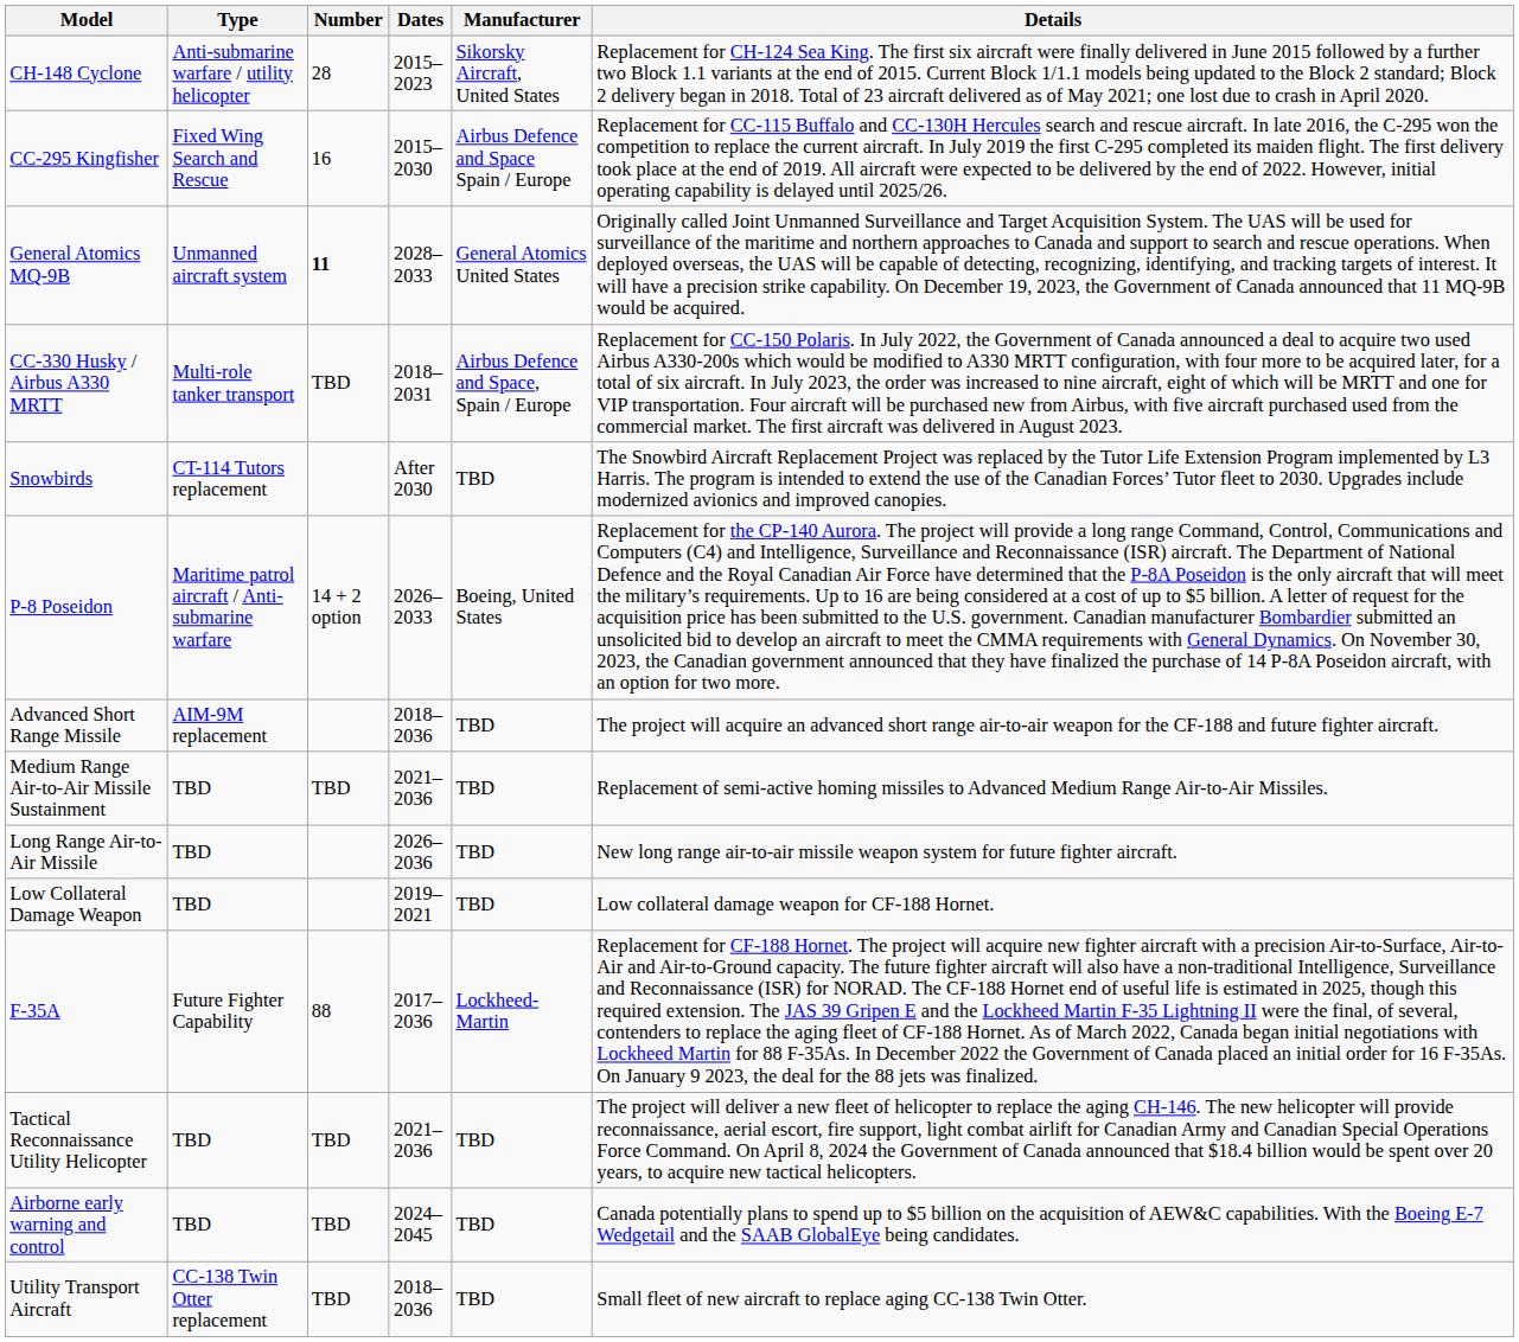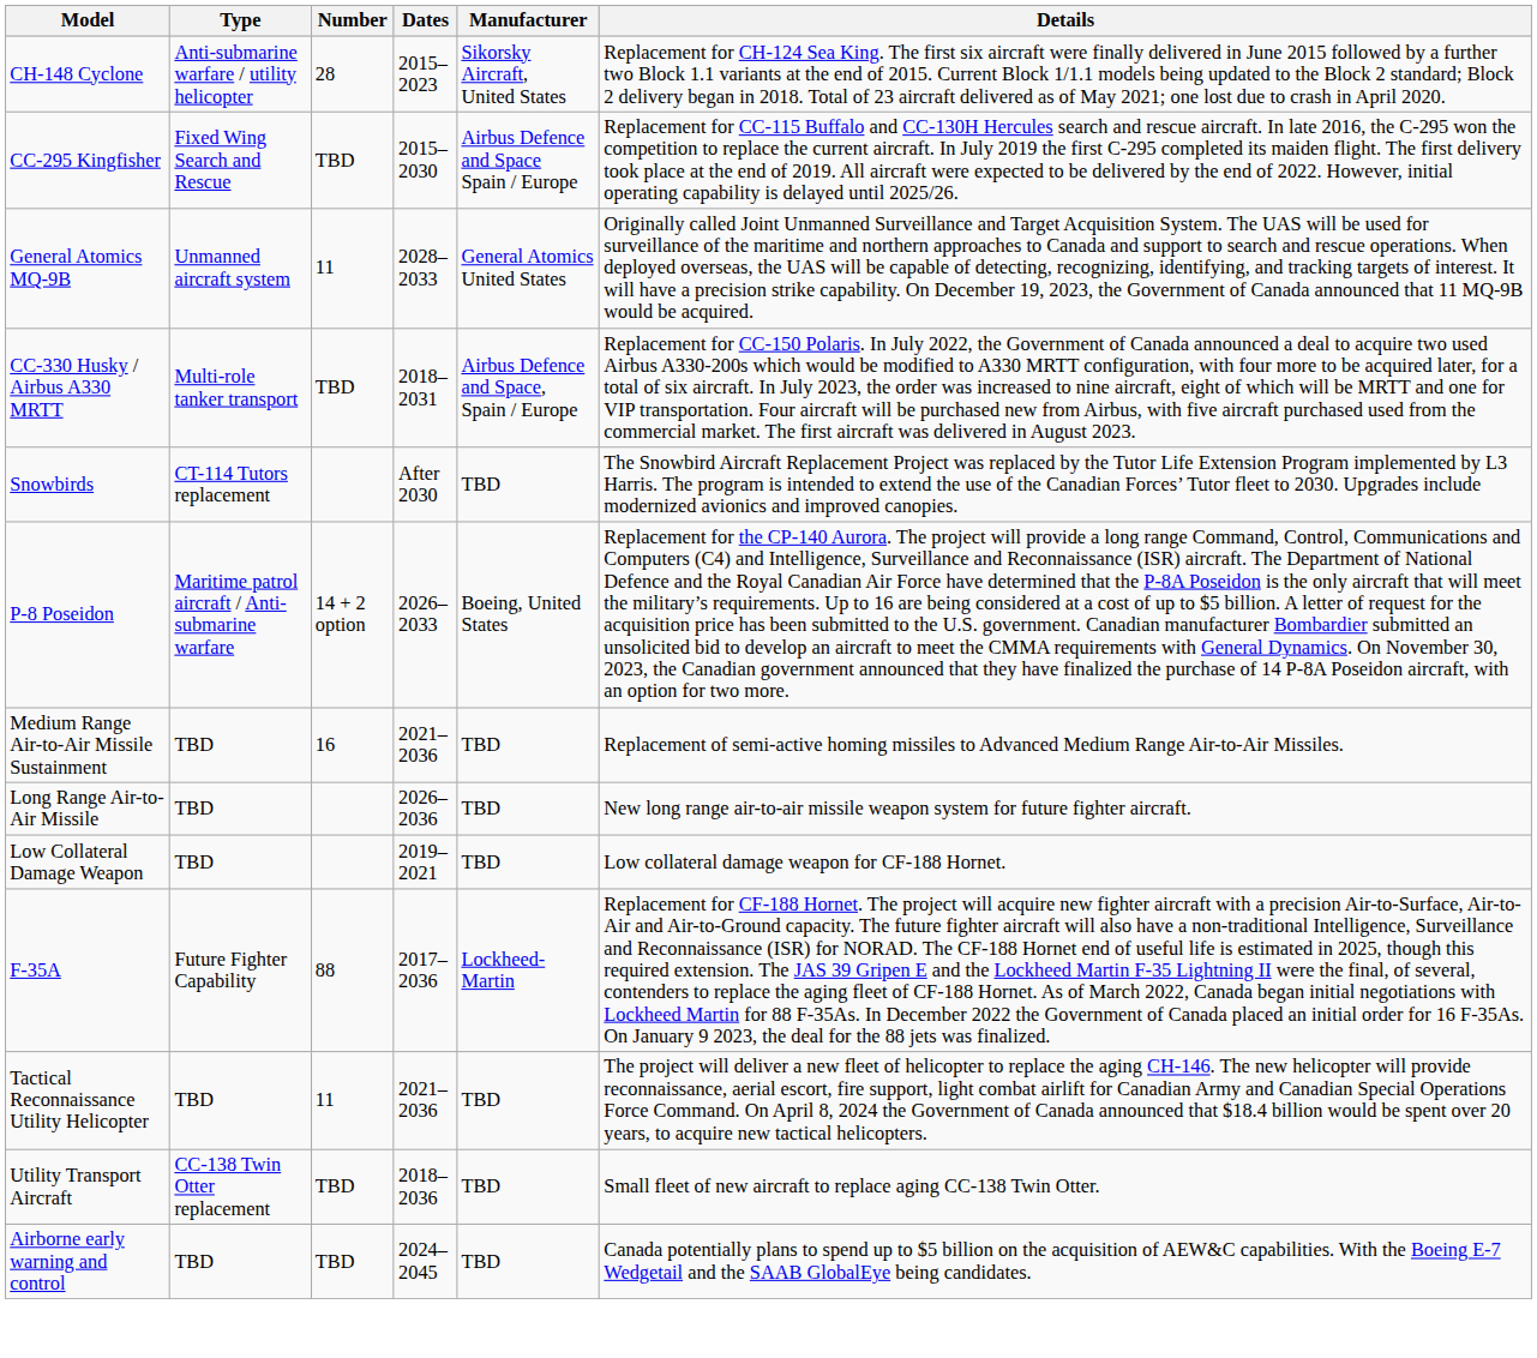 <table class="wikitable sortable sticky-header" style=text-align:left" style="margin:1em auto;">
 <tr style="background:#aabccc;">
 <th>Model</th>
 <th>Type</th>
 <th>Number</th>
 <th>Dates</th>
 <th>Manufacturer</th>
 <th>Details</th>
 </tr>
 <tr>
 <td><a href='#'>CH-148 Cyclone</a></td>
 <td><a href='#'>Anti-submarine warfare</a> / <a href='#'>utility helicopter</a></td>
 <td>28</td>
 <td>2015–2023</td>
 <td><a href='#'>Sikorsky Aircraft</a>, <br>United States</td>
 <td>Replacement for <a href='#'>CH-124 Sea King</a>. The first six aircraft were finally delivered in June 2015 followed by a further two Block 1.1 variants at the end of 2015. Current Block 1/1.1 models being updated to the Block 2 standard; Block 2 delivery began in 2018. Total of 23 aircraft delivered as of May 2021; one lost due to crash in April 2020.</td>
 </tr>
 <tr>
 <td><a href='#'>CC-295 Kingfisher</a></td>
 <td><a href='#'>Fixed Wing Search and Rescue</a></td>
-<td>16</td>
+<td>TBD</td>
 <td>2015–2030</td>
 <td><a href='#'>Airbus Defence and Space</a> <br> Spain / Europe</td>
 <td>Replacement for <a href='#'>CC-115 Buffalo</a> and <a href='#'>CC-130H Hercules</a> search and rescue aircraft. In late 2016, the C-295 won the competition to replace the current aircraft. In July 2019 the first C-295 completed its maiden flight. The first delivery took place at the end of 2019. All aircraft were expected to be delivered by the end of 2022. However, initial operating capability is delayed until 2025/26.</td>
 </tr>
 <tr>
 <td><a href='#'>General Atomics MQ-9B</a></td>
 <td><a href='#'>Unmanned aircraft system</a></td>
-<td><strong>11</strong></td>
+<td>11</td>
 <td>2028–2033</td>
 <td><a href='#'>General Atomics</a> United States</td>
 <td>Originally called Joint Unmanned Surveillance and Target Acquisition System. The UAS will be used for surveillance of the maritime and northern approaches to Canada and support to search and rescue operations. When deployed overseas, the UAS will be capable of detecting, recognizing, identifying, and tracking targets of interest. It will have a precision strike capability. On December 19, 2023, the Government of Canada announced that 11 MQ-9B would be acquired.</td>
 </tr>
 <tr>
 <td><a href='#'>CC-330 Husky</a> / <a href='#'>Airbus A330 MRTT</a></td>
 <td><a href='#'>Multi-role tanker transport</a></td>
 <td>TBD</td>
 <td>2018–2031</td>
 <td><a href='#'>Airbus Defence and Space</a>,<br>Spain / Europe</td>
 <td>Replacement for <a href='#'>CC-150 Polaris</a>. In July 2022, the Government of Canada announced a deal to acquire two used Airbus A330-200s which would be modified to A330 MRTT configuration, with four more to be acquired later, for a total of six aircraft. In July 2023, the order was increased to nine aircraft, eight of which will be MRTT and one for VIP transportation. Four aircraft will be purchased new from Airbus, with five aircraft purchased used from the commercial market. The first aircraft was delivered in August 2023.</td>
 </tr>
 <tr>
 <td><a href='#'>Snowbirds</a></td>
 <td><a href='#'>CT-114 Tutors</a> replacement</td>
 <td></td>
 <td>After 2030</td>
 <td>TBD</td>
 <td>The Snowbird Aircraft Replacement Project was replaced by the Tutor Life Extension Program implemented by L3 Harris. The program is intended to extend the use of the Canadian Forces’ Tutor fleet to 2030. Upgrades include modernized avionics and improved canopies.</td>
 </tr>
 <tr>
 <td><a href='#'>P-8 Poseidon</a></td>
 <td><a href='#'>Maritime patrol aircraft</a> / <a href='#'>Anti-submarine warfare</a></td>
 <td>14 + 2 option</td>
 <td>2026–2033</td>
 <td>Boeing, United States</td>
 <td>Replacement for <a href='#'>the CP-140 Aurora</a>. The project will provide a long range Command, Control, Communications and Computers (C4) and Intelligence, Surveillance and Reconnaissance (ISR) aircraft. The Department of National Defence and the Royal Canadian Air Force have determined that the <a href='#'>P-8A Poseidon</a> is the only aircraft that will meet the military’s requirements. Up to 16 are being considered at a cost of up to $5 billion. A letter of request for the acquisition price has been submitted to the U.S. government. Canadian manufacturer <a href='#'>Bombardier</a> submitted an unsolicited bid to develop an aircraft to meet the CMMA requirements with <a href='#'>General Dynamics</a>. On November 30, 2023, the Canadian government announced that they have finalized the purchase of 14 P-8A Poseidon aircraft, with an option for two more.</td>
 </tr>
 <tr>
-<td>Advanced Short Range Missile</td>
-<td><a href='#'>AIM-9M</a> replacement</td>
-<td></td>
-<td>2018–2036</td>
-<td>TBD</td>
-<td>The project will acquire an advanced short range air-to-air weapon for the CF-188 and future fighter aircraft.</td>
-</tr>
-<tr>
 <td>Medium Range Air-to-Air Missile Sustainment</td>
 <td>TBD</td>
-<td>TBD</td>
+<td>16</td>
 <td>2021–2036</td>
 <td>TBD</td>
 <td>Replacement of semi-active homing missiles to Advanced Medium Range Air-to-Air Missiles.</td>
 </tr>
 <tr>
 <td>Long Range Air-to-Air Missile</td>
 <td>TBD</td>
 <td></td>
 <td>2026–2036</td>
 <td>TBD</td>
 <td>New long range air-to-air missile weapon system for future fighter aircraft.</td>
 </tr>
 <tr>
 <td>Low Collateral Damage Weapon</td>
 <td>TBD</td>
 <td></td>
 <td>2019–2021</td>
 <td>TBD</td>
 <td>Low collateral damage weapon for CF-188 Hornet.</td>
 </tr>
 <tr>
 <td><a href='#'>F-35A</a></td>
 <td>Future Fighter Capability</td>
 <td>88</td>
 <td>2017–2036</td>
 <td><a href='#'>Lockheed-Martin</a></td>
 <td>Replacement for <a href='#'>CF-188 Hornet</a>. The project will acquire new fighter aircraft with a precision Air-to-Surface, Air-to-Air and Air-to-Ground capacity. The future fighter aircraft will also have a non-traditional Intelligence, Surveillance and Reconnaissance (ISR) for NORAD. The CF-188 Hornet end of useful life is estimated in 2025, though this required extension. The <a href='#'>JAS 39 Gripen E</a> and the <a href='#'>Lockheed Martin F-35 Lightning II</a> were the final, of several, contenders to replace the aging fleet of CF-188 Hornet. As of March 2022, Canada began initial negotiations with <a href='#'>Lockheed Martin</a> for 88 F-35As.   In December 2022 the Government of Canada placed an initial order for 16 F-35As. On January 9 2023, the deal for the 88 jets was finalized.</td>
 </tr>
 <tr>
 <td>Tactical Reconnaissance Utility Helicopter</td>
 <td>TBD</td>
-<td>TBD</td>
+<td>11</td>
 <td>2021–2036</td>
 <td>TBD</td>
 <td>The project will deliver a new fleet of helicopter to replace the aging <a href='#'>CH-146</a>. The new helicopter will provide reconnaissance, aerial escort, fire support, light combat airlift for Canadian Army and Canadian Special Operations Force Command. On April 8, 2024 the Government of Canada announced that $18.4 billion would be spent over 20 years, to acquire new tactical helicopters.</td>
+</tr>
+<tr>
+<td>Utility Transport Aircraft</td>
+<td><a href='#'>CC-138 Twin Otter</a> replacement</td>
+<td>TBD</td>
+<td>2018–2036</td>
+<td>TBD</td>
+<td>Small fleet of new aircraft to replace aging CC-138 Twin Otter.</td>
 </tr>
 <tr>
 <td><a href='#'>Airborne early warning and control</a></td>
 <td>TBD</td>
 <td>TBD</td>
 <td>2024–2045</td>
 <td>TBD</td>
 <td>Canada potentially plans to spend up to $5 billion on the acquisition of AEW&C capabilities. With the <a href='#'>Boeing E-7 Wedgetail</a> and the <a href='#'>SAAB GlobalEye</a> being candidates.</td>
 </tr>
-<tr>
-<td>Utility Transport Aircraft</td>
-<td><a href='#'>CC-138 Twin Otter</a> replacement</td>
-<td>TBD</td>
-<td>2018–2036</td>
-<td>TBD</td>
-<td>Small fleet of new aircraft to replace aging CC-138 Twin Otter.</td>
-</tr>
 </table>
